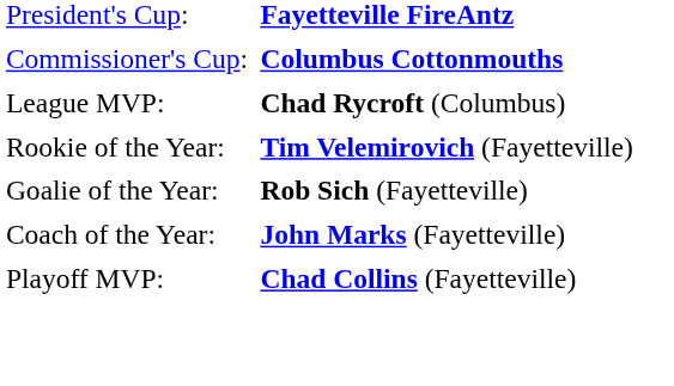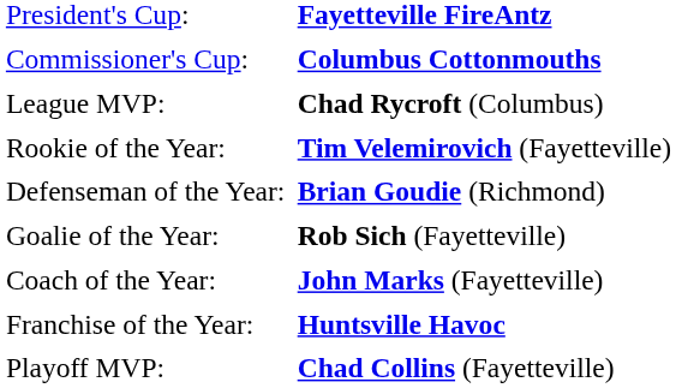 <table cellpadding="3" cellspacing="1">
 <tr>
 <td><a href='#'>President's Cup</a>:</td>
 <td><strong><a href='#'>Fayetteville FireAntz</a></strong></td>
 </tr>
 <tr>
 <td><a href='#'>Commissioner's Cup</a>:</td>
 <td><strong><a href='#'>Columbus Cottonmouths</a></strong></td>
 </tr>
 <tr>
 <td>League MVP:</td>
 <td><strong>Chad Rycroft</strong> (Columbus)</td>
 </tr>
 <tr>
 <td>Rookie of the Year:</td>
 <td><strong><a href='#'>Tim Velemirovich</a></strong> (Fayetteville)</td>
 </tr>
 <tr>
+<td>Defenseman of the Year:</td>
+<td><strong><a href='#'>Brian Goudie</a></strong> (Richmond)</td>
+</tr>
+<tr>
 <td>Goalie of the Year:</td>
 <td><strong>Rob Sich</strong> (Fayetteville)</td>
 </tr>
 <tr>
 <td>Coach of the Year:</td>
 <td><strong><a href='#'>John Marks</a></strong> (Fayetteville)</td>
 </tr>
 <tr>
+<td>Franchise of the Year:</td>
+<td><strong><a href='#'>Huntsville Havoc</a></strong></td>
+</tr>
+<tr>
 <td>Playoff MVP:</td>
 <td><strong><a href='#'>Chad Collins</a></strong> (Fayetteville)</td>
 </tr>
 </table>
